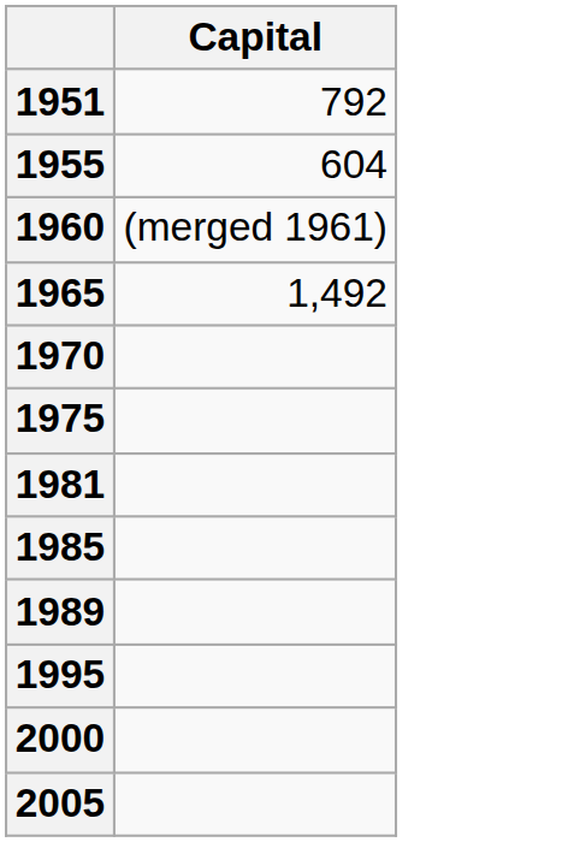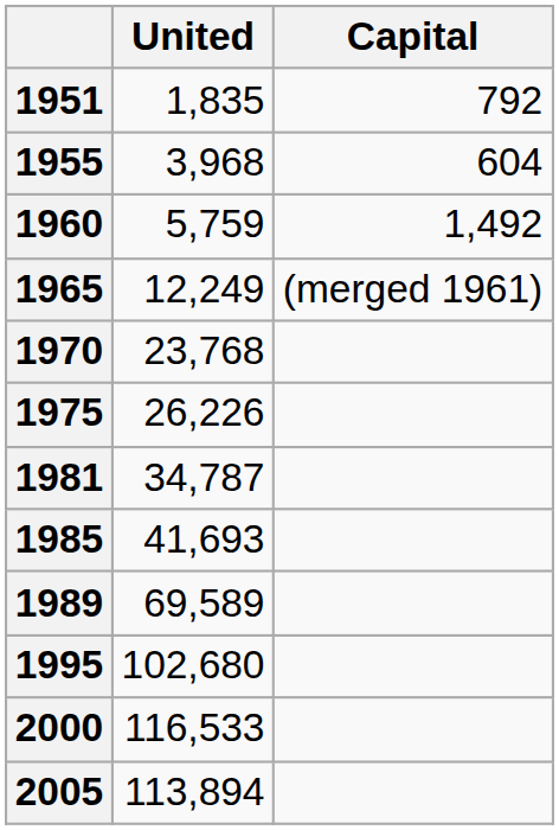 <table class="wikitable">
 <tr>
 <th></th>
+<th>United</th>
 <th>Capital</th>
 </tr>
 <tr style="text-align:right;">
 <th scope="row">1951</th>
+<td>1,835</td>
 <td>792</td>
 </tr>
 <tr style="text-align:right;">
 <th scope="row">1955</th>
+<td>3,968</td>
 <td>604</td>
 </tr>
 <tr style="text-align:right;">
 <th scope="row">1960</th>
+<td>5,759</td>
+<td>1,492</td>
+</tr>
+<tr style="text-align:right;">
+<th scope="row">1965</th>
+<td>12,249</td>
 <td>(merged 1961)</td>
 </tr>
 <tr style="text-align:right;">
-<th scope="row">1965</th>
-<td>1,492</td>
-</tr>
-<tr style="text-align:right;">
 <th scope="row">1970</th>
+<td>23,768</td>
 <td></td>
 </tr>
 <tr style="text-align:right;">
 <th scope="row">1975</th>
+<td>26,226</td>
 <td></td>
 </tr>
 <tr style="text-align:right;">
 <th scope="row">1981</th>
+<td>34,787</td>
 <td></td>
 </tr>
 <tr style="text-align:right;">
 <th scope="row">1985</th>
+<td>41,693</td>
 <td></td>
 </tr>
 <tr style="text-align:right;">
 <th scope="row">1989</th>
+<td>69,589</td>
 <td></td>
 </tr>
 <tr style="text-align:right;">
 <th scope="row">1995</th>
+<td>102,680</td>
 <td></td>
 </tr>
 <tr style="text-align:right;">
 <th scope="row">2000</th>
+<td>116,533</td>
 <td></td>
 </tr>
 <tr style="text-align:right;">
 <th scope="row">2005</th>
+<td>113,894</td>
 <td></td>
 </tr>
 </table>
